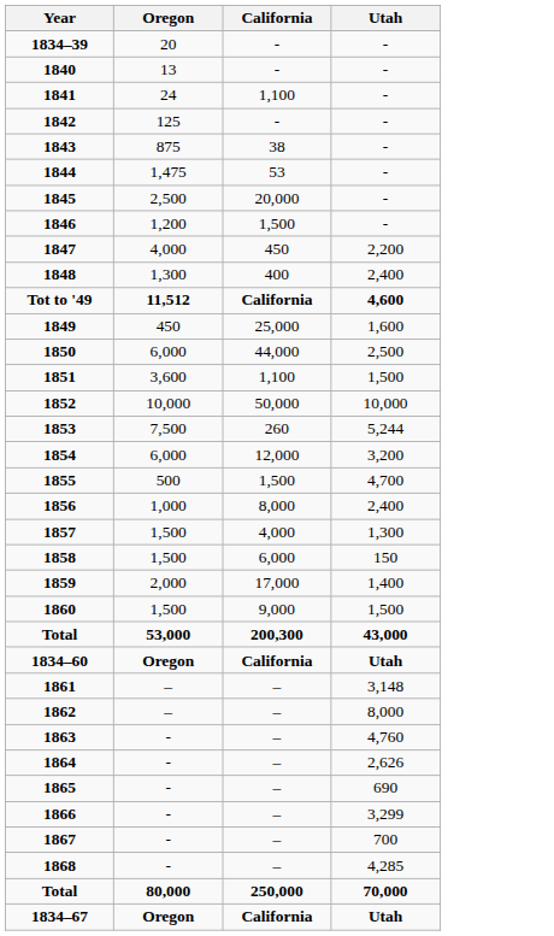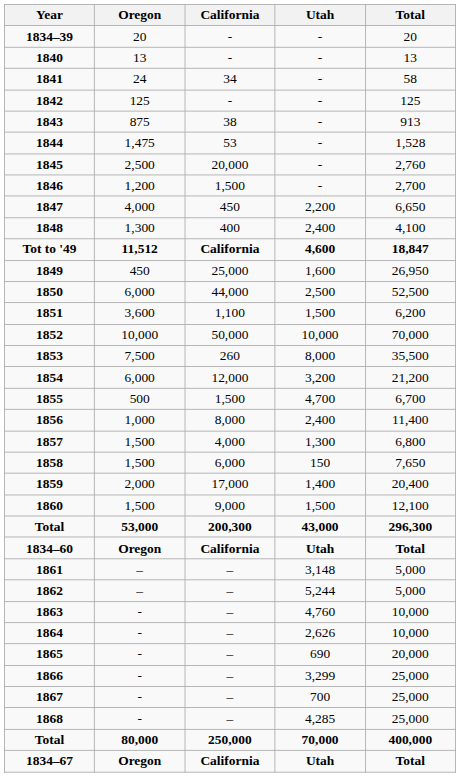 <table class="wikitable" style="text-align:center">
 <tr>
 <th style="width:100px;">Year</th>
 <th style="width:100px;">Oregon</th>
 <th style="width:100px;">California</th>
 <th style="width:100px;">Utah</th>
+<th style="width:100px;">Total</th>
 </tr>
 <tr>
 <td><strong>1834–39</strong></td>
 <td>20</td>
 <td>-</td>
 <td>-</td>
+<td>20</td>
 </tr>
 <tr>
 <td><strong>1840</strong></td>
 <td>13</td>
 <td>-</td>
 <td>-</td>
+<td>13</td>
 </tr>
 <tr>
 <td><strong>1841</strong></td>
 <td>24</td>
-<td>1,100</td>
+<td>34</td>
 <td>-</td>
+<td>58</td>
 </tr>
 <tr>
 <td><strong>1842</strong></td>
 <td>125</td>
 <td>-</td>
 <td>-</td>
+<td>125</td>
 </tr>
 <tr>
 <td><strong>1843</strong></td>
 <td>875</td>
 <td>38</td>
 <td>-</td>
+<td>913</td>
 </tr>
 <tr>
 <td><strong>1844</strong></td>
 <td>1,475</td>
 <td>53</td>
 <td>-</td>
+<td>1,528</td>
 </tr>
 <tr>
 <td><strong>1845</strong></td>
 <td>2,500</td>
 <td>20,000</td>
 <td>-</td>
+<td>2,760</td>
 </tr>
 <tr>
 <td><strong>1846</strong></td>
 <td>1,200</td>
 <td>1,500</td>
 <td>-</td>
+<td>2,700</td>
 </tr>
 <tr>
 <td><strong>1847</strong></td>
 <td>4,000</td>
 <td>450</td>
 <td>2,200</td>
+<td>6,650</td>
 </tr>
 <tr>
 <td><strong>1848</strong></td>
 <td>1,300</td>
 <td>400</td>
 <td>2,400</td>
+<td>4,100</td>
 </tr>
 <tr>
 <td><strong>Tot to '49</strong></td>
 <td><strong>11,512</strong></td>
 <td><strong>California</strong></td>
 <td><strong>4,600 </strong></td>
+<td><strong>18,847</strong></td>
 </tr>
 <tr>
 <td><strong>1849</strong></td>
 <td>450</td>
 <td>25,000</td>
 <td>1,600</td>
+<td>26,950</td>
 </tr>
 <tr>
 <td><strong>1850</strong></td>
 <td>6,000</td>
 <td>44,000</td>
 <td>2,500</td>
+<td>52,500</td>
 </tr>
 <tr>
 <td><strong>1851</strong></td>
 <td>3,600</td>
 <td>1,100</td>
 <td>1,500</td>
+<td>6,200</td>
 </tr>
 <tr>
 <td><strong>1852</strong></td>
 <td>10,000</td>
 <td>50,000</td>
 <td>10,000</td>
+<td>70,000</td>
 </tr>
 <tr>
 <td><strong>1853</strong></td>
 <td>7,500</td>
 <td>260</td>
-<td>5,244</td>
+<td>8,000</td>
+<td>35,500</td>
 </tr>
 <tr>
 <td><strong>1854</strong></td>
 <td>6,000</td>
 <td>12,000</td>
 <td>3,200</td>
+<td>21,200</td>
 </tr>
 <tr>
 <td><strong>1855</strong></td>
 <td>500</td>
 <td>1,500</td>
 <td>4,700</td>
+<td>6,700</td>
 </tr>
 <tr>
 <td><strong>1856</strong></td>
 <td>1,000</td>
 <td>8,000</td>
 <td>2,400</td>
+<td>11,400</td>
 </tr>
 <tr>
 <td><strong>1857</strong></td>
 <td>1,500</td>
 <td>4,000</td>
 <td>1,300</td>
+<td>6,800</td>
 </tr>
 <tr>
 <td><strong>1858</strong></td>
 <td>1,500</td>
 <td>6,000</td>
 <td>150</td>
+<td>7,650</td>
 </tr>
 <tr>
 <td><strong>1859</strong></td>
 <td>2,000</td>
 <td>17,000</td>
 <td>1,400</td>
+<td>20,400</td>
 </tr>
 <tr>
 <td><strong>1860</strong></td>
 <td>1,500</td>
 <td>9,000</td>
 <td>1,500</td>
+<td>12,100</td>
 </tr>
 <tr>
 <td><strong>Total</strong></td>
 <td><strong>53,000</strong></td>
 <td><strong>200,300</strong></td>
 <td><strong>43,000</strong></td>
+<td><strong>296,300</strong></td>
 </tr>
 <tr>
 <td><strong>1834–60</strong></td>
 <td><strong>Oregon</strong></td>
 <td><strong>California</strong></td>
 <td><strong>Utah</strong></td>
+<td><strong>Total</strong></td>
 </tr>
 <tr>
 <td><strong>1861</strong></td>
 <td>–</td>
 <td>–</td>
 <td>3,148</td>
+<td>5,000</td>
 </tr>
 <tr>
 <td><strong>1862</strong></td>
 <td>–</td>
 <td>–</td>
-<td>8,000</td>
+<td>5,244</td>
+<td>5,000</td>
 </tr>
 <tr>
 <td><strong>1863</strong></td>
 <td>-</td>
 <td>–</td>
 <td>4,760</td>
+<td>10,000</td>
 </tr>
 <tr>
 <td><strong>1864</strong></td>
 <td>-</td>
 <td>–</td>
 <td>2,626</td>
+<td>10,000</td>
 </tr>
 <tr>
 <td><strong>1865</strong></td>
 <td>-</td>
 <td>–</td>
 <td>690</td>
+<td>20,000</td>
 </tr>
 <tr>
 <td><strong>1866</strong></td>
 <td>-</td>
 <td>–</td>
 <td>3,299</td>
+<td>25,000</td>
 </tr>
 <tr>
 <td><strong>1867</strong></td>
 <td>-</td>
 <td>–</td>
 <td>700</td>
+<td>25,000</td>
 </tr>
 <tr>
 <td><strong>1868</strong></td>
 <td>-</td>
 <td>–</td>
 <td>4,285</td>
+<td>25,000</td>
 </tr>
 <tr>
 <td><strong>Total</strong></td>
 <td><strong>80,000</strong></td>
 <td><strong>250,000</strong></td>
 <td><strong>70,000</strong></td>
+<td><strong>400,000</strong></td>
 </tr>
 <tr>
 <td><strong>1834–67</strong></td>
 <td><strong>Oregon</strong></td>
 <td><strong>California</strong></td>
 <td><strong>Utah</strong></td>
+<td><strong>Total</strong></td>
 </tr>
 </table>
